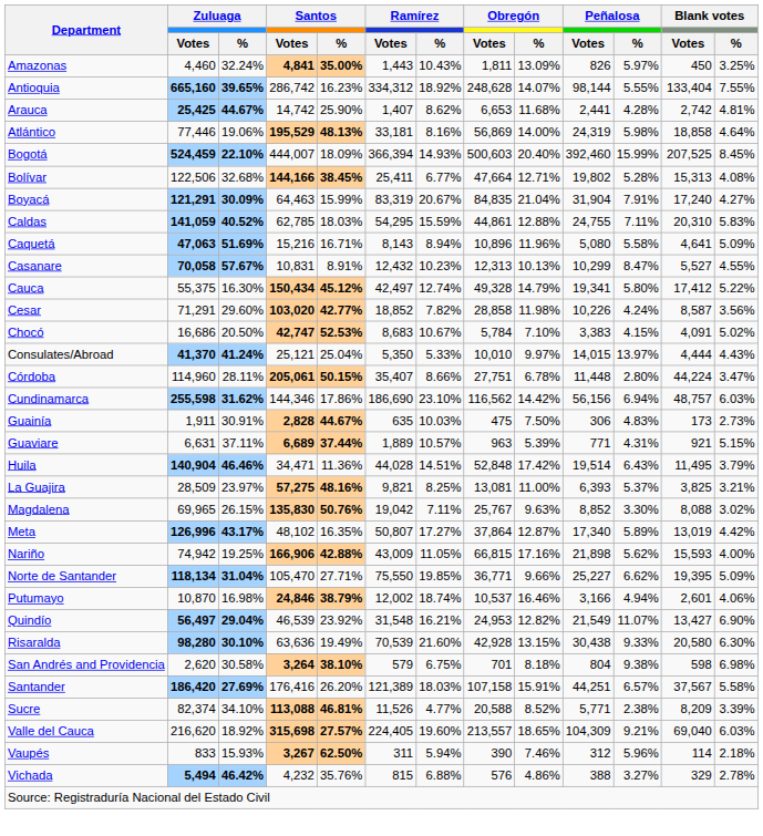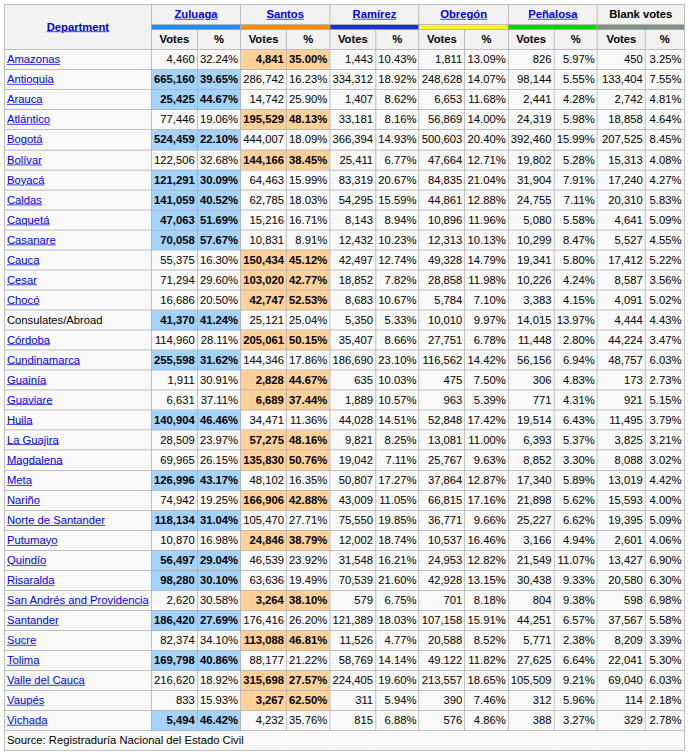 <table class="wikitable sortable" style="text-align:right; font-size:95%; line-height:20px;">
 <tr>
 <th rowspan="3"><a href='#'>Department</a></th>
 <th colspan="2" width="110"><a href='#'>Zuluaga</a></th>
 <th colspan="2" width="110"><a href='#'>Santos</a></th>
 <th colspan="2" width="110"><a href='#'>Ramírez</a></th>
 <th colspan="2" width="110"><a href='#'>Obregón</a></th>
 <th colspan="2" width="110"><a href='#'>Peñalosa</a></th>
 <th colspan="2" width="110">Blank votes</th>
 </tr>
 <tr>
 <th colspan="2" style="background:#1E90FF;"></th>
 <th colspan="2" style="background:#FF8C00;"></th>
 <th colspan="2" style="background:#1935D0;"></th>
 <th colspan="2" style="background:#FEF71F;"></th>
 <th colspan="2" style="background:#07d400;"></th>
 <th colspan="2" style="background:#809080;"></th>
 </tr>
 <tr>
 <th>Votes</th>
 <th>%</th>
 <th>Votes</th>
 <th>%</th>
 <th>Votes</th>
 <th>%</th>
 <th>Votes</th>
 <th>%</th>
 <th>Votes</th>
 <th>%</th>
 <th>Votes</th>
 <th>%</th>
 </tr>
 <tr>
 <td style="text-align:left;"><a href='#'>Amazonas</a></td>
 <td>4,460</td>
 <td>32.24%</td>
 <td style="background:#ffd199;"><strong>4,841</strong></td>
 <td style="background:#ffd199;"><strong>35.00%</strong></td>
 <td>1,443</td>
 <td>10.43%</td>
 <td>1,811</td>
 <td>13.09%</td>
 <td>826</td>
 <td>5.97%</td>
 <td>450</td>
 <td>3.25%</td>
 </tr>
 <tr>
 <td style="text-align:left;"><a href='#'>Antioquia</a></td>
 <td style="background:#a5d3ff;"><strong>665,160</strong></td>
 <td style="background:#a5d3ff;"><strong>39.65%</strong></td>
 <td>286,742</td>
 <td>16.23%</td>
 <td>334,312</td>
 <td>18.92%</td>
 <td>248,628</td>
 <td>14.07%</td>
 <td>98,144</td>
 <td>5.55%</td>
 <td>133,404</td>
 <td>7.55%</td>
 </tr>
 <tr>
 <td style="text-align:left;"><a href='#'>Arauca</a></td>
 <td style="background:#a5d3ff;"><strong>25,425</strong></td>
 <td style="background:#a5d3ff;"><strong>44.67%</strong></td>
 <td>14,742</td>
 <td>25.90%</td>
 <td>1,407</td>
 <td>8.62%</td>
 <td>6,653</td>
 <td>11.68%</td>
 <td>2,441</td>
 <td>4.28%</td>
 <td>2,742</td>
 <td>4.81%</td>
 </tr>
 <tr>
 <td style="text-align:left;"><a href='#'>Atlántico</a></td>
 <td>77,446</td>
 <td>19.06%</td>
 <td style="background:#ffd199;"><strong>195,529</strong></td>
 <td style="background:#ffd199;"><strong>48.13%</strong></td>
 <td>33,181</td>
 <td>8.16%</td>
 <td>56,869</td>
 <td>14.00%</td>
 <td>24,319</td>
 <td>5.98%</td>
 <td>18,858</td>
 <td>4.64%</td>
 </tr>
 <tr>
 <td style="text-align:left;"><a href='#'>Bogotá</a></td>
 <td style="background:#a5d3ff;"><strong>524,459</strong></td>
 <td style="background:#a5d3ff;"><strong>22.10%</strong></td>
 <td>444,007</td>
 <td>18.09%</td>
 <td>366,394</td>
 <td>14.93%</td>
 <td>500,603</td>
 <td>20.40%</td>
 <td>392,460</td>
 <td>15.99%</td>
 <td>207,525</td>
 <td>8.45%</td>
 </tr>
 <tr>
 <td style="text-align:left;"><a href='#'>Bolívar</a></td>
 <td>122,506</td>
 <td>32.68%</td>
 <td style="background:#ffd199;"><strong>144,166</strong></td>
 <td style="background:#ffd199;"><strong>38.45%</strong></td>
 <td>25,411</td>
 <td>6.77%</td>
 <td>47,664</td>
 <td>12.71%</td>
 <td>19,802</td>
 <td>5.28%</td>
 <td>15,313</td>
 <td>4.08%</td>
 </tr>
 <tr>
 <td style="text-align:left;"><a href='#'>Boyacá</a></td>
 <td style="background:#a5d3ff;"><strong>121,291</strong></td>
 <td style="background:#a5d3ff;"><strong>30.09%</strong></td>
 <td>64,463</td>
 <td>15.99%</td>
 <td>83,319</td>
 <td>20.67%</td>
 <td>84,835</td>
 <td>21.04%</td>
 <td>31,904</td>
 <td>7.91%</td>
 <td>17,240</td>
 <td>4.27%</td>
 </tr>
 <tr>
 <td style="text-align:left;"><a href='#'>Caldas</a></td>
 <td style="background:#a5d3ff;"><strong>141,059</strong></td>
 <td style="background:#a5d3ff;"><strong>40.52%</strong></td>
 <td>62,785</td>
 <td>18.03%</td>
 <td>54,295</td>
 <td>15.59%</td>
 <td>44,861</td>
 <td>12.88%</td>
 <td>24,755</td>
 <td>7.11%</td>
 <td>20,310</td>
 <td>5.83%</td>
 </tr>
 <tr>
 <td style="text-align:left;"><a href='#'>Caquetá</a></td>
 <td style="background:#a5d3ff;"><strong>47,063</strong></td>
 <td style="background:#a5d3ff;"><strong>51.69%</strong></td>
 <td>15,216</td>
 <td>16.71%</td>
 <td>8,143</td>
 <td>8.94%</td>
 <td>10,896</td>
 <td>11.96%</td>
 <td>5,080</td>
 <td>5.58%</td>
 <td>4,641</td>
 <td>5.09%</td>
 </tr>
 <tr>
 <td style="text-align:left;"><a href='#'>Casanare</a></td>
 <td style="background:#a5d3ff;"><strong>70,058</strong></td>
 <td style="background:#a5d3ff;"><strong>57.67%</strong></td>
 <td>10,831</td>
 <td>8.91%</td>
 <td>12,432</td>
 <td>10.23%</td>
 <td>12,313</td>
 <td>10.13%</td>
 <td>10,299</td>
 <td>8.47%</td>
 <td>5,527</td>
 <td>4.55%</td>
 </tr>
 <tr>
 <td style="text-align:left;"><a href='#'>Cauca</a></td>
 <td>55,375</td>
 <td>16.30%</td>
 <td style="background:#ffd199;"><strong>150,434</strong></td>
 <td style="background:#ffd199;"><strong>45.12%</strong></td>
 <td>42,497</td>
 <td>12.74%</td>
 <td>49,328</td>
 <td>14.79%</td>
 <td>19,341</td>
 <td>5.80%</td>
 <td>17,412</td>
 <td>5.22%</td>
 </tr>
 <tr>
 <td style="text-align:left;"><a href='#'>Cesar</a></td>
-<td>71,291</td>
+<td>71,294</td>
 <td>29.60%</td>
 <td style="background:#ffd199;"><strong>103,020</strong></td>
 <td style="background:#ffd199;"><strong>42.77%</strong></td>
 <td>18,852</td>
 <td>7.82%</td>
 <td>28,858</td>
 <td>11.98%</td>
 <td>10,226</td>
 <td>4.24%</td>
 <td>8,587</td>
 <td>3.56%</td>
 </tr>
 <tr>
 <td style="text-align:left;"><a href='#'>Chocó</a></td>
 <td>16,686</td>
 <td>20.50%</td>
 <td style="background:#ffd199;"><strong>42,747</strong></td>
 <td style="background:#ffd199;"><strong>52.53%</strong></td>
 <td>8,683</td>
 <td>10.67%</td>
 <td>5,784</td>
 <td>7.10%</td>
 <td>3,383</td>
 <td>4.15%</td>
 <td>4,091</td>
 <td>5.02%</td>
 </tr>
 <tr>
 <td style="text-align:left;">Consulates/Abroad</td>
 <td style="background:#a5d3ff;"><strong>41,370</strong></td>
 <td style="background:#a5d3ff;"><strong>41.24%</strong></td>
 <td>25,121</td>
 <td>25.04%</td>
 <td>5,350</td>
 <td>5.33%</td>
 <td>10,010</td>
 <td>9.97%</td>
 <td>14,015</td>
 <td>13.97%</td>
 <td>4,444</td>
 <td>4.43%</td>
 </tr>
 <tr>
 <td style="text-align:left;"><a href='#'>Córdoba</a></td>
 <td>114,960</td>
 <td>28.11%</td>
 <td style="background:#ffd199;"><strong>205,061</strong></td>
 <td style="background:#ffd199;"><strong>50.15%</strong></td>
 <td>35,407</td>
 <td>8.66%</td>
 <td>27,751</td>
 <td>6.78%</td>
 <td>11,448</td>
 <td>2.80%</td>
 <td>44,224</td>
 <td>3.47%</td>
 </tr>
 <tr>
 <td style="text-align:left;"><a href='#'>Cundinamarca</a></td>
 <td style="background:#a5d3ff;"><strong>255,598</strong></td>
 <td style="background:#a5d3ff;"><strong>31.62%</strong></td>
 <td>144,346</td>
 <td>17.86%</td>
 <td>186,690</td>
 <td>23.10%</td>
 <td>116,562</td>
 <td>14.42%</td>
 <td>56,156</td>
 <td>6.94%</td>
 <td>48,757</td>
 <td>6.03%</td>
 </tr>
 <tr>
 <td style="text-align:left;"><a href='#'>Guainía</a></td>
 <td>1,911</td>
 <td>30.91%</td>
 <td style="background:#ffd199;"><strong>2,828</strong></td>
 <td style="background:#ffd199;"><strong>44.67%</strong></td>
 <td>635</td>
 <td>10.03%</td>
 <td>475</td>
 <td>7.50%</td>
 <td>306</td>
 <td>4.83%</td>
 <td>173</td>
 <td>2.73%</td>
 </tr>
 <tr>
 <td style="text-align:left;"><a href='#'>Guaviare</a></td>
 <td>6,631</td>
 <td>37.11%</td>
 <td style="background:#ffd199;"><strong>6,689</strong></td>
 <td style="background:#ffd199;"><strong>37.44%</strong></td>
 <td>1,889</td>
 <td>10.57%</td>
 <td>963</td>
 <td>5.39%</td>
 <td>771</td>
 <td>4.31%</td>
 <td>921</td>
 <td>5.15%</td>
 </tr>
 <tr>
 <td style="text-align:left;"><a href='#'>Huila</a></td>
 <td style="background:#a5d3ff;"><strong>140,904</strong></td>
 <td style="background:#a5d3ff;"><strong>46.46%</strong></td>
 <td>34,471</td>
 <td>11.36%</td>
 <td>44,028</td>
 <td>14.51%</td>
 <td>52,848</td>
 <td>17.42%</td>
 <td>19,514</td>
 <td>6.43%</td>
 <td>11,495</td>
 <td>3.79%</td>
 </tr>
 <tr>
 <td style="text-align:left;"><a href='#'>La Guajira</a></td>
 <td>28,509</td>
 <td>23.97%</td>
 <td style="background:#ffd199;"><strong>57,275</strong></td>
 <td style="background:#ffd199;"><strong>48.16%</strong></td>
 <td>9,821</td>
 <td>8.25%</td>
 <td>13,081</td>
 <td>11.00%</td>
 <td>6,393</td>
 <td>5.37%</td>
 <td>3,825</td>
 <td>3.21%</td>
 </tr>
 <tr>
 <td style="text-align:left;"><a href='#'>Magdalena</a></td>
 <td>69,965</td>
 <td>26.15%</td>
 <td style="background:#ffd199;"><strong>135,830</strong></td>
 <td style="background:#ffd199;"><strong>50.76%</strong></td>
 <td>19,042</td>
 <td>7.11%</td>
 <td>25,767</td>
 <td>9.63%</td>
 <td>8,852</td>
 <td>3.30%</td>
 <td>8,088</td>
 <td>3.02%</td>
 </tr>
 <tr>
 <td style="text-align:left;"><a href='#'>Meta</a></td>
 <td style="background:#a5d3ff;"><strong>126,996</strong></td>
 <td style="background:#a5d3ff;"><strong>43.17%</strong></td>
 <td>48,102</td>
 <td>16.35%</td>
 <td>50,807</td>
 <td>17.27%</td>
 <td>37,864</td>
 <td>12.87%</td>
 <td>17,340</td>
 <td>5.89%</td>
 <td>13,019</td>
 <td>4.42%</td>
 </tr>
 <tr>
 <td style="text-align:left;"><a href='#'>Nariño</a></td>
 <td>74,942</td>
 <td>19.25%</td>
 <td style="background:#ffd199;"><strong>166,906</strong></td>
 <td style="background:#ffd199;"><strong>42.88%</strong></td>
 <td>43,009</td>
 <td>11.05%</td>
 <td>66,815</td>
 <td>17.16%</td>
 <td>21,898</td>
 <td>5.62%</td>
 <td>15,593</td>
 <td>4.00%</td>
 </tr>
 <tr>
 <td style="text-align:left;"><a href='#'>Norte de Santander</a></td>
 <td style="background:#a5d3ff;"><strong>118,134</strong></td>
 <td style="background:#a5d3ff;"><strong>31.04%</strong></td>
 <td>105,470</td>
 <td>27.71%</td>
 <td>75,550</td>
 <td>19.85%</td>
 <td>36,771</td>
 <td>9.66%</td>
 <td>25,227</td>
 <td>6.62%</td>
 <td>19,395</td>
 <td>5.09%</td>
 </tr>
 <tr>
 <td style="text-align:left;"><a href='#'>Putumayo</a></td>
 <td>10,870</td>
 <td>16.98%</td>
 <td style="background:#ffd199;"><strong>24,846</strong></td>
 <td style="background:#ffd199;"><strong>38.79%</strong></td>
 <td>12,002</td>
 <td>18.74%</td>
 <td>10,537</td>
 <td>16.46%</td>
 <td>3,166</td>
 <td>4.94%</td>
 <td>2,601</td>
 <td>4.06%</td>
 </tr>
 <tr>
 <td style="text-align:left;"><a href='#'>Quindío</a></td>
 <td style="background:#a5d3ff;"><strong>56,497</strong></td>
 <td style="background:#a5d3ff;"><strong>29.04%</strong></td>
 <td>46,539</td>
 <td>23.92%</td>
 <td>31,548</td>
 <td>16.21%</td>
 <td>24,953</td>
 <td>12.82%</td>
 <td>21,549</td>
 <td>11.07%</td>
 <td>13,427</td>
 <td>6.90%</td>
 </tr>
 <tr>
 <td style="text-align:left;"><a href='#'>Risaralda</a></td>
 <td style="background:#a5d3ff;"><strong>98,280</strong></td>
 <td style="background:#a5d3ff;"><strong>30.10%</strong></td>
 <td>63,636</td>
 <td>19.49%</td>
 <td>70,539</td>
 <td>21.60%</td>
 <td>42,928</td>
 <td>13.15%</td>
 <td>30,438</td>
 <td>9.33%</td>
 <td>20,580</td>
 <td>6.30%</td>
 </tr>
 <tr>
 <td style="text-align:left;"><a href='#'>San Andrés and Providencia</a></td>
 <td>2,620</td>
 <td>30.58%</td>
 <td style="background:#ffd199;"><strong>3,264</strong></td>
 <td style="background:#ffd199;"><strong>38.10%</strong></td>
 <td>579</td>
 <td>6.75%</td>
 <td>701</td>
 <td>8.18%</td>
 <td>804</td>
 <td>9.38%</td>
 <td>598</td>
 <td>6.98%</td>
 </tr>
 <tr>
 <td style="text-align:left;"><a href='#'>Santander</a></td>
 <td style="background:#a5d3ff;"><strong>186,420</strong></td>
 <td style="background:#a5d3ff;"><strong>27.69%</strong></td>
 <td>176,416</td>
 <td>26.20%</td>
 <td>121,389</td>
 <td>18.03%</td>
 <td>107,158</td>
 <td>15.91%</td>
 <td>44,251</td>
 <td>6.57%</td>
 <td>37,567</td>
 <td>5.58%</td>
 </tr>
 <tr>
 <td style="text-align:left;"><a href='#'>Sucre</a></td>
 <td>82,374</td>
 <td>34.10%</td>
 <td style="background:#ffd199;"><strong>113,088</strong></td>
 <td style="background:#ffd199;"><strong>46.81%</strong></td>
 <td>11,526</td>
 <td>4.77%</td>
 <td>20,588</td>
 <td>8.52%</td>
 <td>5,771</td>
 <td>2.38%</td>
 <td>8,209</td>
 <td>3.39%</td>
 </tr>
 <tr>
+<td style="text-align:left;"><a href='#'>Tolima</a></td>
+<td style="background:#a5d3ff;"><strong>169,798</strong></td>
+<td style="background:#a5d3ff;"><strong>40.86%</strong></td>
+<td>88,177</td>
+<td>21.22%</td>
+<td>58,769</td>
+<td>14.14%</td>
+<td>49.122</td>
+<td>11.82%</td>
+<td>27,625</td>
+<td>6.64%</td>
+<td>22,041</td>
+<td>5.30%</td>
+</tr>
+<tr>
 <td style="text-align:left;"><a href='#'>Valle del Cauca</a></td>
 <td>216,620</td>
 <td>18.92%</td>
 <td style="background:#ffd199;"><strong>315,698</strong></td>
 <td style="background:#ffd199;"><strong>27.57%</strong></td>
 <td>224,405</td>
 <td>19.60%</td>
 <td>213,557</td>
 <td>18.65%</td>
-<td>104,309</td>
+<td>105,509</td>
 <td>9.21%</td>
 <td>69,040</td>
 <td>6.03%</td>
 </tr>
 <tr>
 <td style="text-align:left;"><a href='#'>Vaupés</a></td>
 <td>833</td>
 <td>15.93%</td>
 <td style="background:#ffd199;"><strong>3,267</strong></td>
 <td style="background:#ffd199;"><strong>62.50%</strong></td>
 <td>311</td>
 <td>5.94%</td>
 <td>390</td>
 <td>7.46%</td>
 <td>312</td>
 <td>5.96%</td>
 <td>114</td>
 <td>2.18%</td>
 </tr>
 <tr>
 <td style="text-align:left;"><a href='#'>Vichada</a></td>
 <td style="background:#a5d3ff;"><strong>5,494</strong></td>
 <td style="background:#a5d3ff;"><strong>46.42%</strong></td>
 <td>4,232</td>
 <td>35.76%</td>
 <td>815</td>
 <td>6.88%</td>
 <td>576</td>
 <td>4.86%</td>
 <td>388</td>
 <td>3.27%</td>
 <td>329</td>
 <td>2.78%</td>
 </tr>
 <tr>
 <td align=left colspan="13">Source: Registraduría Nacional del Estado Civil</td>
 </tr>
 </table>
